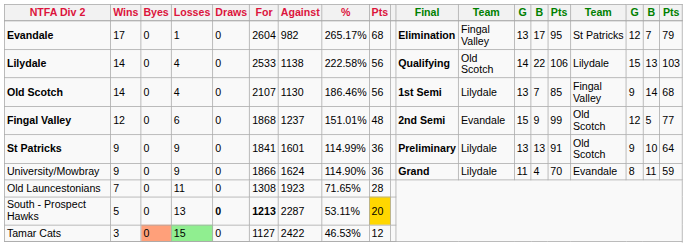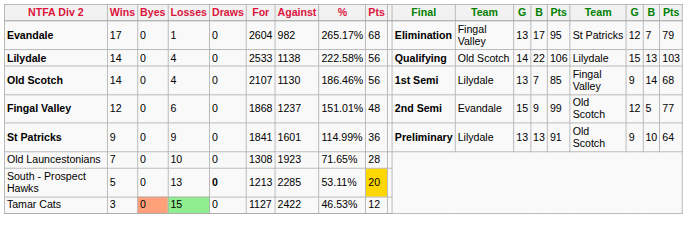 <table style="font-size: 85%; text-align: left;" class="wikitable">
 <tr>
 <th style="color:crimson">NTFA Div 2</th>
 <th style="color:crimson">Wins</th>
 <th style="color:crimson">Byes</th>
 <th style="color:crimson">Losses</th>
 <th style="color:crimson">Draws</th>
 <th style="color:crimson">For</th>
 <th style="color:crimson">Against</th>
 <th style="color:crimson">%</th>
 <th style="color:crimson">Pts</th>
 <th></th>
 <th style="color:green">Final</th>
 <th style="color:green">Team</th>
 <th style="color:green">G</th>
 <th style="color:green">B</th>
 <th style="color:green">Pts</th>
 <th style="color:green">Team</th>
 <th style="color:green">G</th>
 <th style="color:green">B</th>
 <th style="color:green">Pts</th>
 </tr>
 <tr>
 </tr>
 <tr>
 </tr>
 <tr>
 <td><strong>	Evandale	</strong></td>
 <td>17</td>
 <td>0</td>
 <td>1</td>
 <td>0</td>
 <td>2604</td>
 <td>982</td>
 <td>265.17%</td>
 <td>68</td>
 <td></td>
 <td><strong>Elimination</strong></td>
 <td>Fingal Valley</td>
 <td>13</td>
 <td>17</td>
 <td>95</td>
 <td>St Patricks</td>
 <td>12</td>
 <td>7</td>
 <td>79</td>
 </tr>
 <tr>
 <td><strong>	Lilydale	</strong></td>
 <td>14</td>
 <td>0</td>
 <td>4</td>
 <td>0</td>
 <td>2533</td>
 <td>1138</td>
 <td>222.58%</td>
 <td>56</td>
 <td></td>
 <td><strong>Qualifying</strong></td>
 <td>Old Scotch</td>
 <td>14</td>
 <td>22</td>
 <td>106</td>
 <td>Lilydale</td>
 <td>15</td>
 <td>13</td>
 <td>103</td>
 </tr>
 <tr>
 <td><strong>	Old Scotch	</strong></td>
 <td>14</td>
 <td>0</td>
 <td>4</td>
 <td>0</td>
 <td>2107</td>
 <td>1130</td>
 <td>186.46%</td>
 <td>56</td>
 <td></td>
 <td><strong>1st Semi</strong></td>
 <td>Lilydale</td>
 <td>13</td>
 <td>7</td>
 <td>85</td>
 <td>Fingal Valley</td>
 <td>9</td>
 <td>14</td>
 <td>68</td>
 </tr>
 <tr>
 <td><strong>	Fingal Valley	</strong></td>
 <td>12</td>
 <td>0</td>
 <td>6</td>
 <td>0</td>
 <td>1868</td>
 <td>1237</td>
 <td>151.01%</td>
 <td>48</td>
 <td></td>
 <td><strong>2nd Semi</strong></td>
 <td>Evandale</td>
 <td>15</td>
 <td>9</td>
 <td>99</td>
 <td>Old Scotch</td>
 <td>12</td>
 <td>5</td>
 <td>77</td>
 </tr>
 <tr>
 <td><strong>	St Patricks	</strong></td>
 <td>9</td>
 <td>0</td>
 <td>9</td>
 <td>0</td>
 <td>1841</td>
 <td>1601</td>
 <td>114.99%</td>
 <td>36</td>
 <td></td>
 <td><strong>Preliminary</strong></td>
 <td>Lilydale</td>
 <td>13</td>
 <td>13</td>
 <td>91</td>
 <td>Old Scotch</td>
 <td>9</td>
 <td>10</td>
 <td>64</td>
 </tr>
 <tr>
-<td>University/Mowbray</td>
-<td>9</td>
-<td>0</td>
-<td>9</td>
-<td>0</td>
-<td>1866</td>
-<td>1624</td>
-<td>114.90%</td>
-<td>36</td>
-<td></td>
-<td><strong>Grand</strong></td>
-<td>Lilydale</td>
-<td>11</td>
-<td>4</td>
-<td>70</td>
-<td>Evandale</td>
-<td>8</td>
-<td>11</td>
-<td>59</td>
-</tr>
-<tr>
 <td>Old Launcestonians</td>
 <td>7</td>
 <td>0</td>
-<td>11</td>
+<td>10</td>
 <td>0</td>
 <td>1308</td>
 <td>1923</td>
 <td>71.65%</td>
 <td>28</td>
 <td></td>
 </tr>
 <tr>
 <td>South - Prospect Hawks</td>
 <td>5</td>
 <td>0</td>
 <td>13</td>
 <td><strong>0</strong></td>
-<td><strong>1213</strong></td>
-<td>2287</td>
+<td>1213</td>
+<td>2285</td>
 <td>53.11%</td>
 <td style="background: gold;">20</td>
 <td></td>
 </tr>
 <tr>
 <td>Tamar Cats</td>
 <td>3</td>
 <td style="background: lightsalmon;">0</td>
 <td style="background: lightgreen;">15</td>
 <td>0</td>
 <td>1127</td>
 <td>2422</td>
 <td>46.53%</td>
 <td>12</td>
 <td></td>
 </tr>
 <tr>
 </tr>
 </table>
